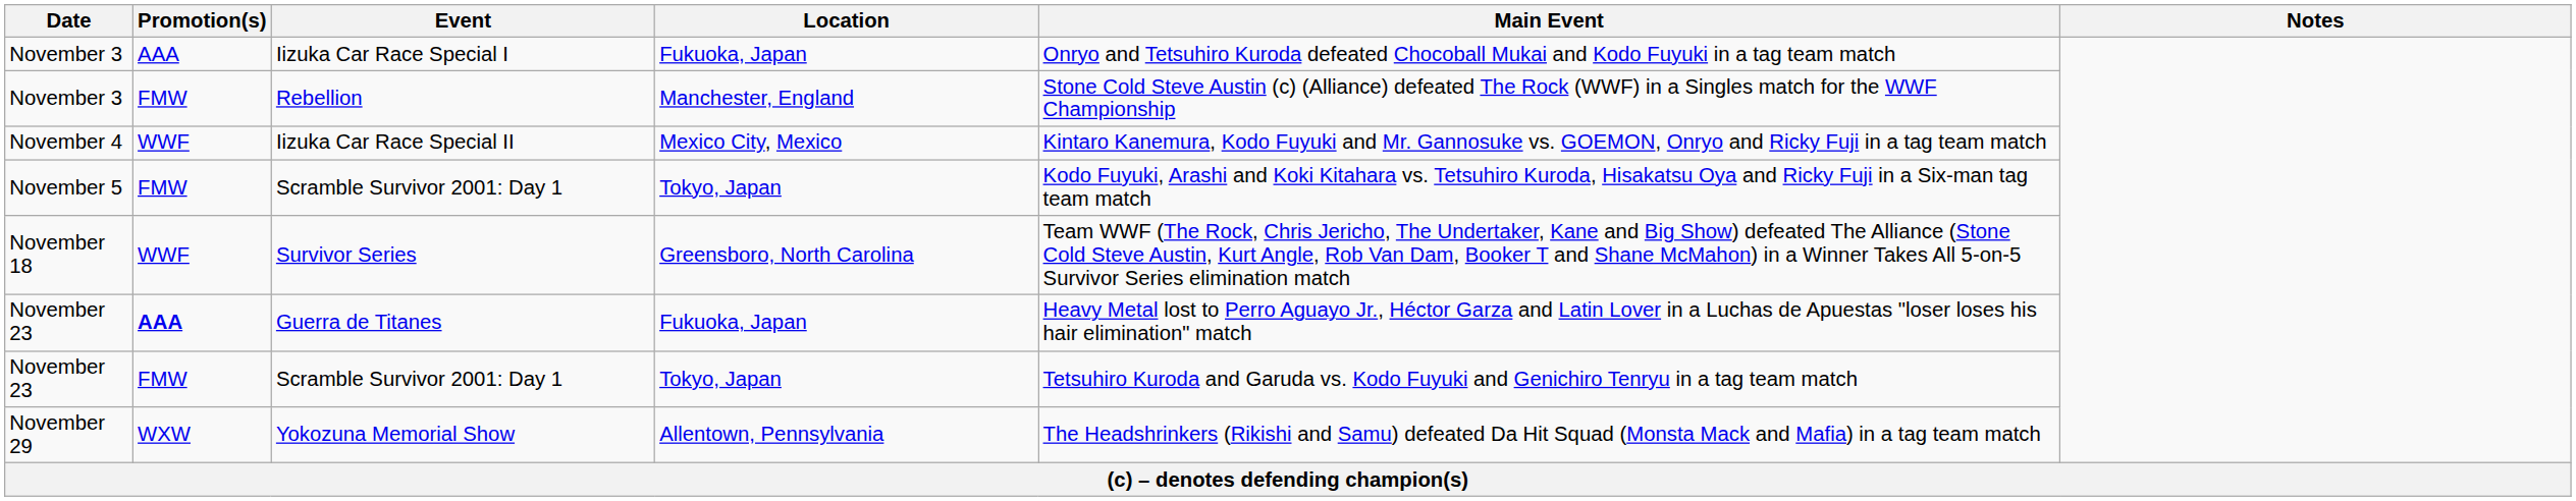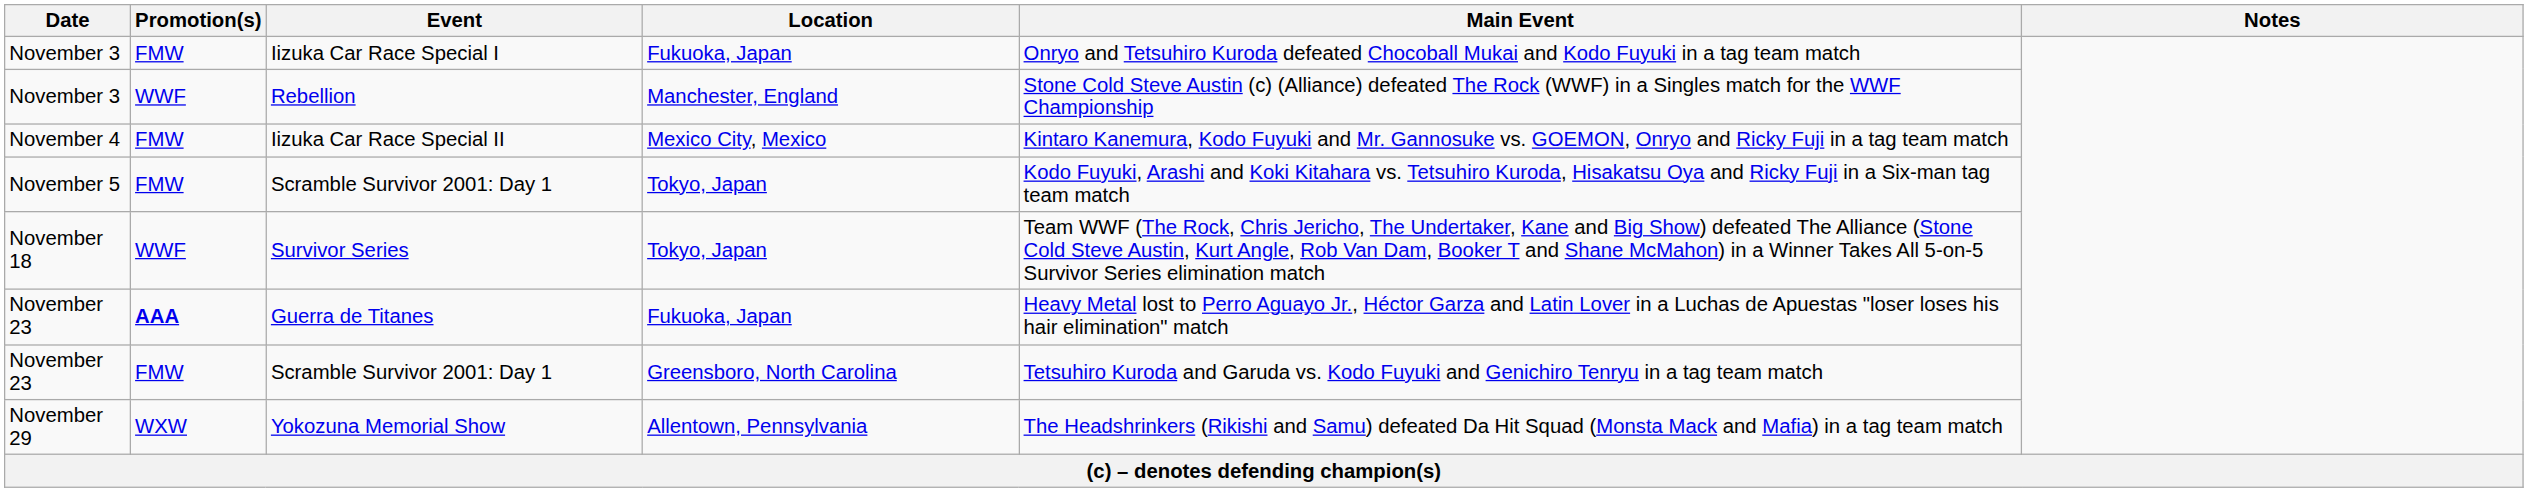 <table class="wikitable" style="width:100%;">
 <tr>
 <th width="5%">Date</th>
 <th width="5%">Promotion(s)</th>
 <th style="width:15%;">Event</th>
 <th style="width:15%;">Location</th>
 <th style="width:40%;">Main Event</th>
 <th style="width:20%;">Notes</th>
 </tr>
 <tr>
 <td>November 3</td>
-<td><a href='#'>AAA</a></td>
+<td><a href='#'>FMW</a></td>
 <td>Iizuka Car Race Special I</td>
 <td><a href='#'>Fukuoka, Japan</a></td>
 <td><a href='#'>Onryo</a> and <a href='#'>Tetsuhiro Kuroda</a> defeated <a href='#'>Chocoball Mukai</a> and <a href='#'>Kodo Fuyuki</a> in a tag team match</td>
 </tr>
 <tr>
 <td>November 3</td>
-<td><a href='#'>FMW</a></td>
+<td><a href='#'>WWF</a></td>
 <td><a href='#'>Rebellion</a></td>
 <td><a href='#'>Manchester, England</a></td>
 <td><a href='#'>Stone Cold Steve Austin</a> (c) (Alliance) defeated <a href='#'>The Rock</a> (WWF) in a Singles match for the <a href='#'>WWF Championship</a></td>
 </tr>
 <tr>
 <td>November 4</td>
-<td><a href='#'>WWF</a></td>
+<td><a href='#'>FMW</a></td>
 <td>Iizuka Car Race Special II</td>
 <td><a href='#'>Mexico City</a>, <a href='#'>Mexico</a></td>
 <td><a href='#'>Kintaro Kanemura</a>, <a href='#'>Kodo Fuyuki</a> and <a href='#'>Mr. Gannosuke</a> vs. <a href='#'>GOEMON</a>, <a href='#'>Onryo</a> and <a href='#'>Ricky Fuji</a> in a tag team match</td>
 </tr>
 <tr>
 <td>November 5</td>
 <td><a href='#'>FMW</a></td>
 <td>Scramble Survivor 2001: Day 1</td>
 <td><a href='#'>Tokyo, Japan</a></td>
 <td><a href='#'>Kodo Fuyuki</a>, <a href='#'>Arashi</a> and <a href='#'>Koki Kitahara</a> vs. <a href='#'>Tetsuhiro Kuroda</a>, <a href='#'>Hisakatsu Oya</a> and <a href='#'>Ricky Fuji</a> in a Six-man tag team match</td>
 </tr>
 <tr>
 <td>November 18</td>
 <td><a href='#'>WWF</a></td>
 <td><a href='#'>Survivor Series</a></td>
-<td><a href='#'>Greensboro, North Carolina</a></td>
+<td><a href='#'>Tokyo, Japan</a></td>
 <td>Team WWF (<a href='#'>The Rock</a>, <a href='#'>Chris Jericho</a>, <a href='#'>The Undertaker</a>, <a href='#'>Kane</a> and <a href='#'>Big Show</a>) defeated The Alliance (<a href='#'>Stone Cold Steve Austin</a>, <a href='#'>Kurt Angle</a>, <a href='#'>Rob Van Dam</a>, <a href='#'>Booker T</a> and <a href='#'>Shane McMahon</a>) in a Winner Takes All 5-on-5 Survivor Series elimination match</td>
 </tr>
 <tr>
 <td>November 23</td>
 <td><strong><a href='#'>AAA</a></strong></td>
 <td><a href='#'>Guerra de Titanes</a></td>
 <td><a href='#'>Fukuoka, Japan</a></td>
 <td><a href='#'>Heavy Metal</a> lost to <a href='#'>Perro Aguayo Jr.</a>, <a href='#'>Héctor Garza</a> and <a href='#'>Latin Lover</a> in a Luchas de Apuestas "loser loses his hair elimination" match</td>
 </tr>
 <tr>
 <td>November 23</td>
 <td><a href='#'>FMW</a></td>
 <td>Scramble Survivor 2001: Day 1</td>
-<td><a href='#'>Tokyo, Japan</a></td>
+<td><a href='#'>Greensboro, North Carolina</a></td>
 <td><a href='#'>Tetsuhiro Kuroda</a> and Garuda vs. <a href='#'>Kodo Fuyuki</a> and <a href='#'>Genichiro Tenryu</a> in a tag team match</td>
 </tr>
 <tr>
 <td>November 29</td>
 <td><a href='#'>WXW</a></td>
 <td><a href='#'>Yokozuna Memorial Show</a></td>
 <td><a href='#'>Allentown, Pennsylvania</a></td>
 <td><a href='#'>The Headshrinkers</a> (<a href='#'>Rikishi</a> and <a href='#'>Samu</a>) defeated Da Hit Squad (<a href='#'>Monsta Mack</a> and <a href='#'>Mafia</a>) in a tag team match</td>
 </tr>
 <tr>
 <th colspan="6">(c) – denotes defending champion(s)</th>
 </tr>
 </table>
